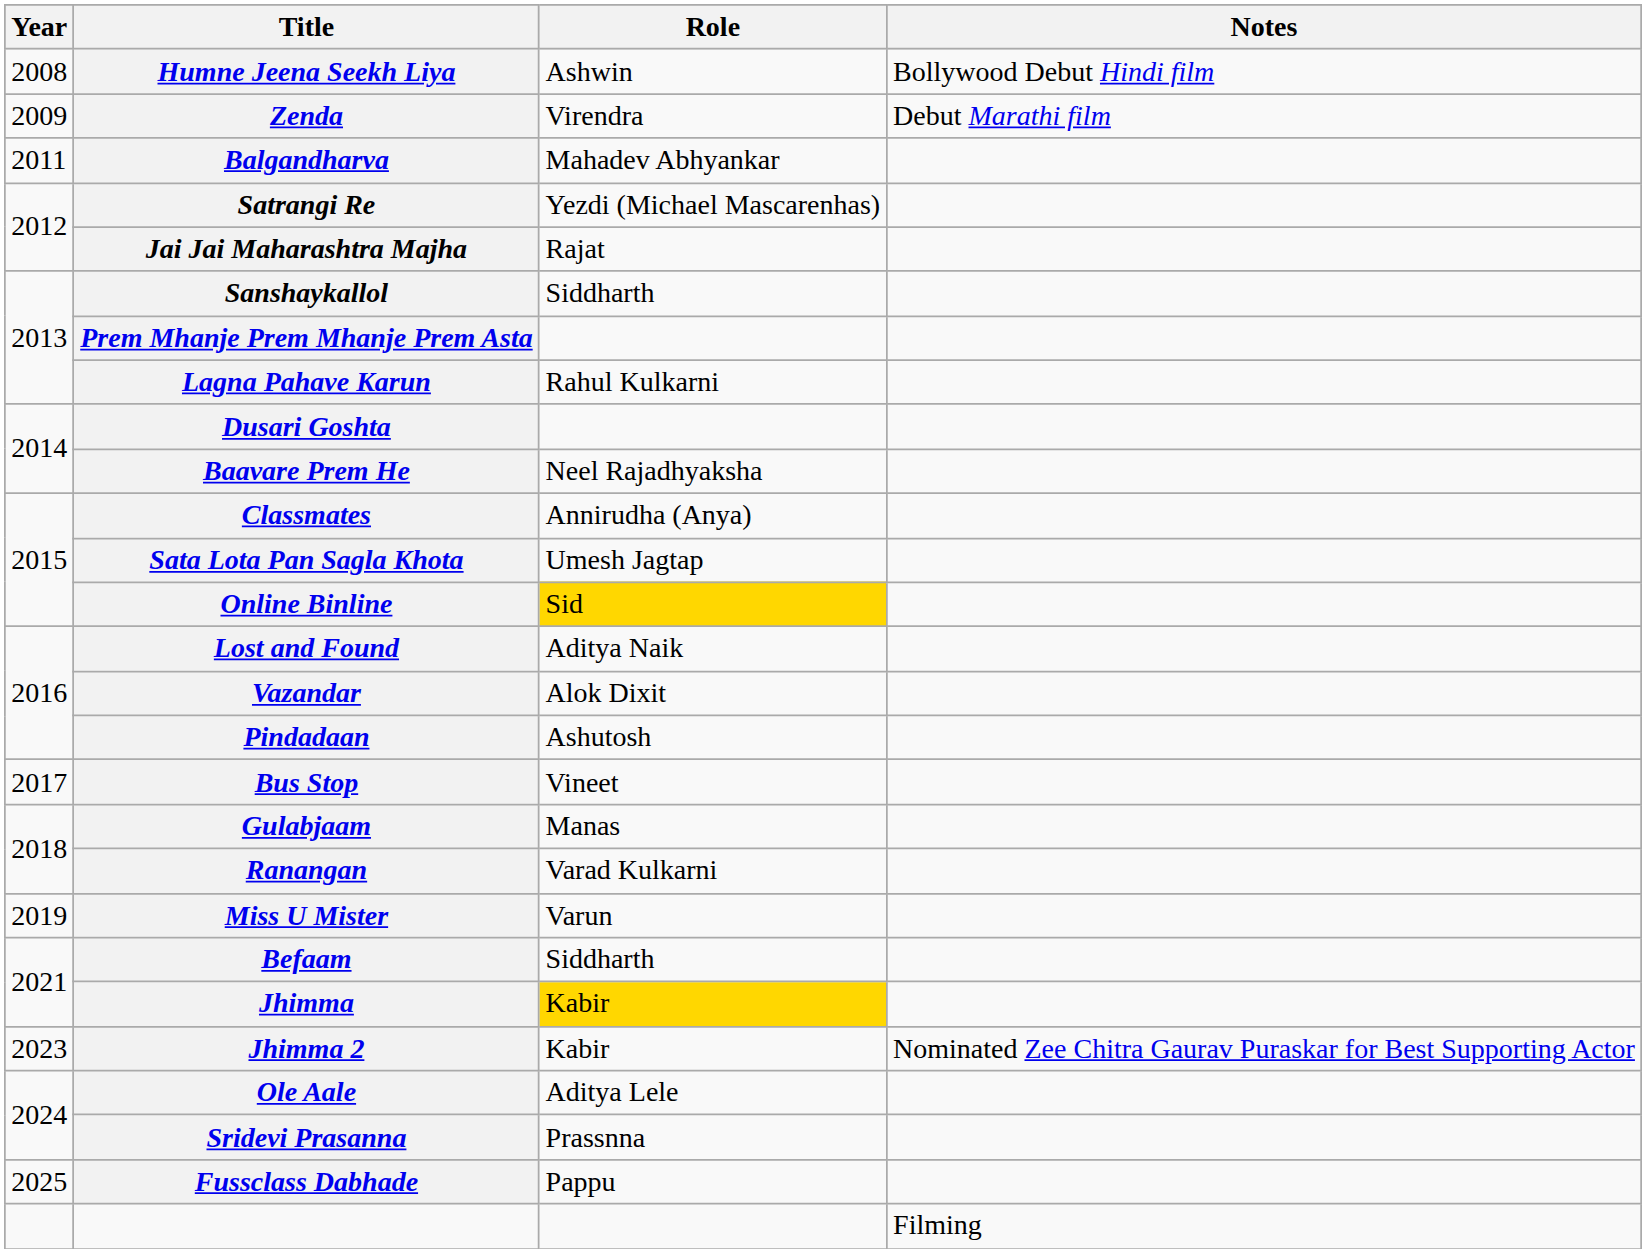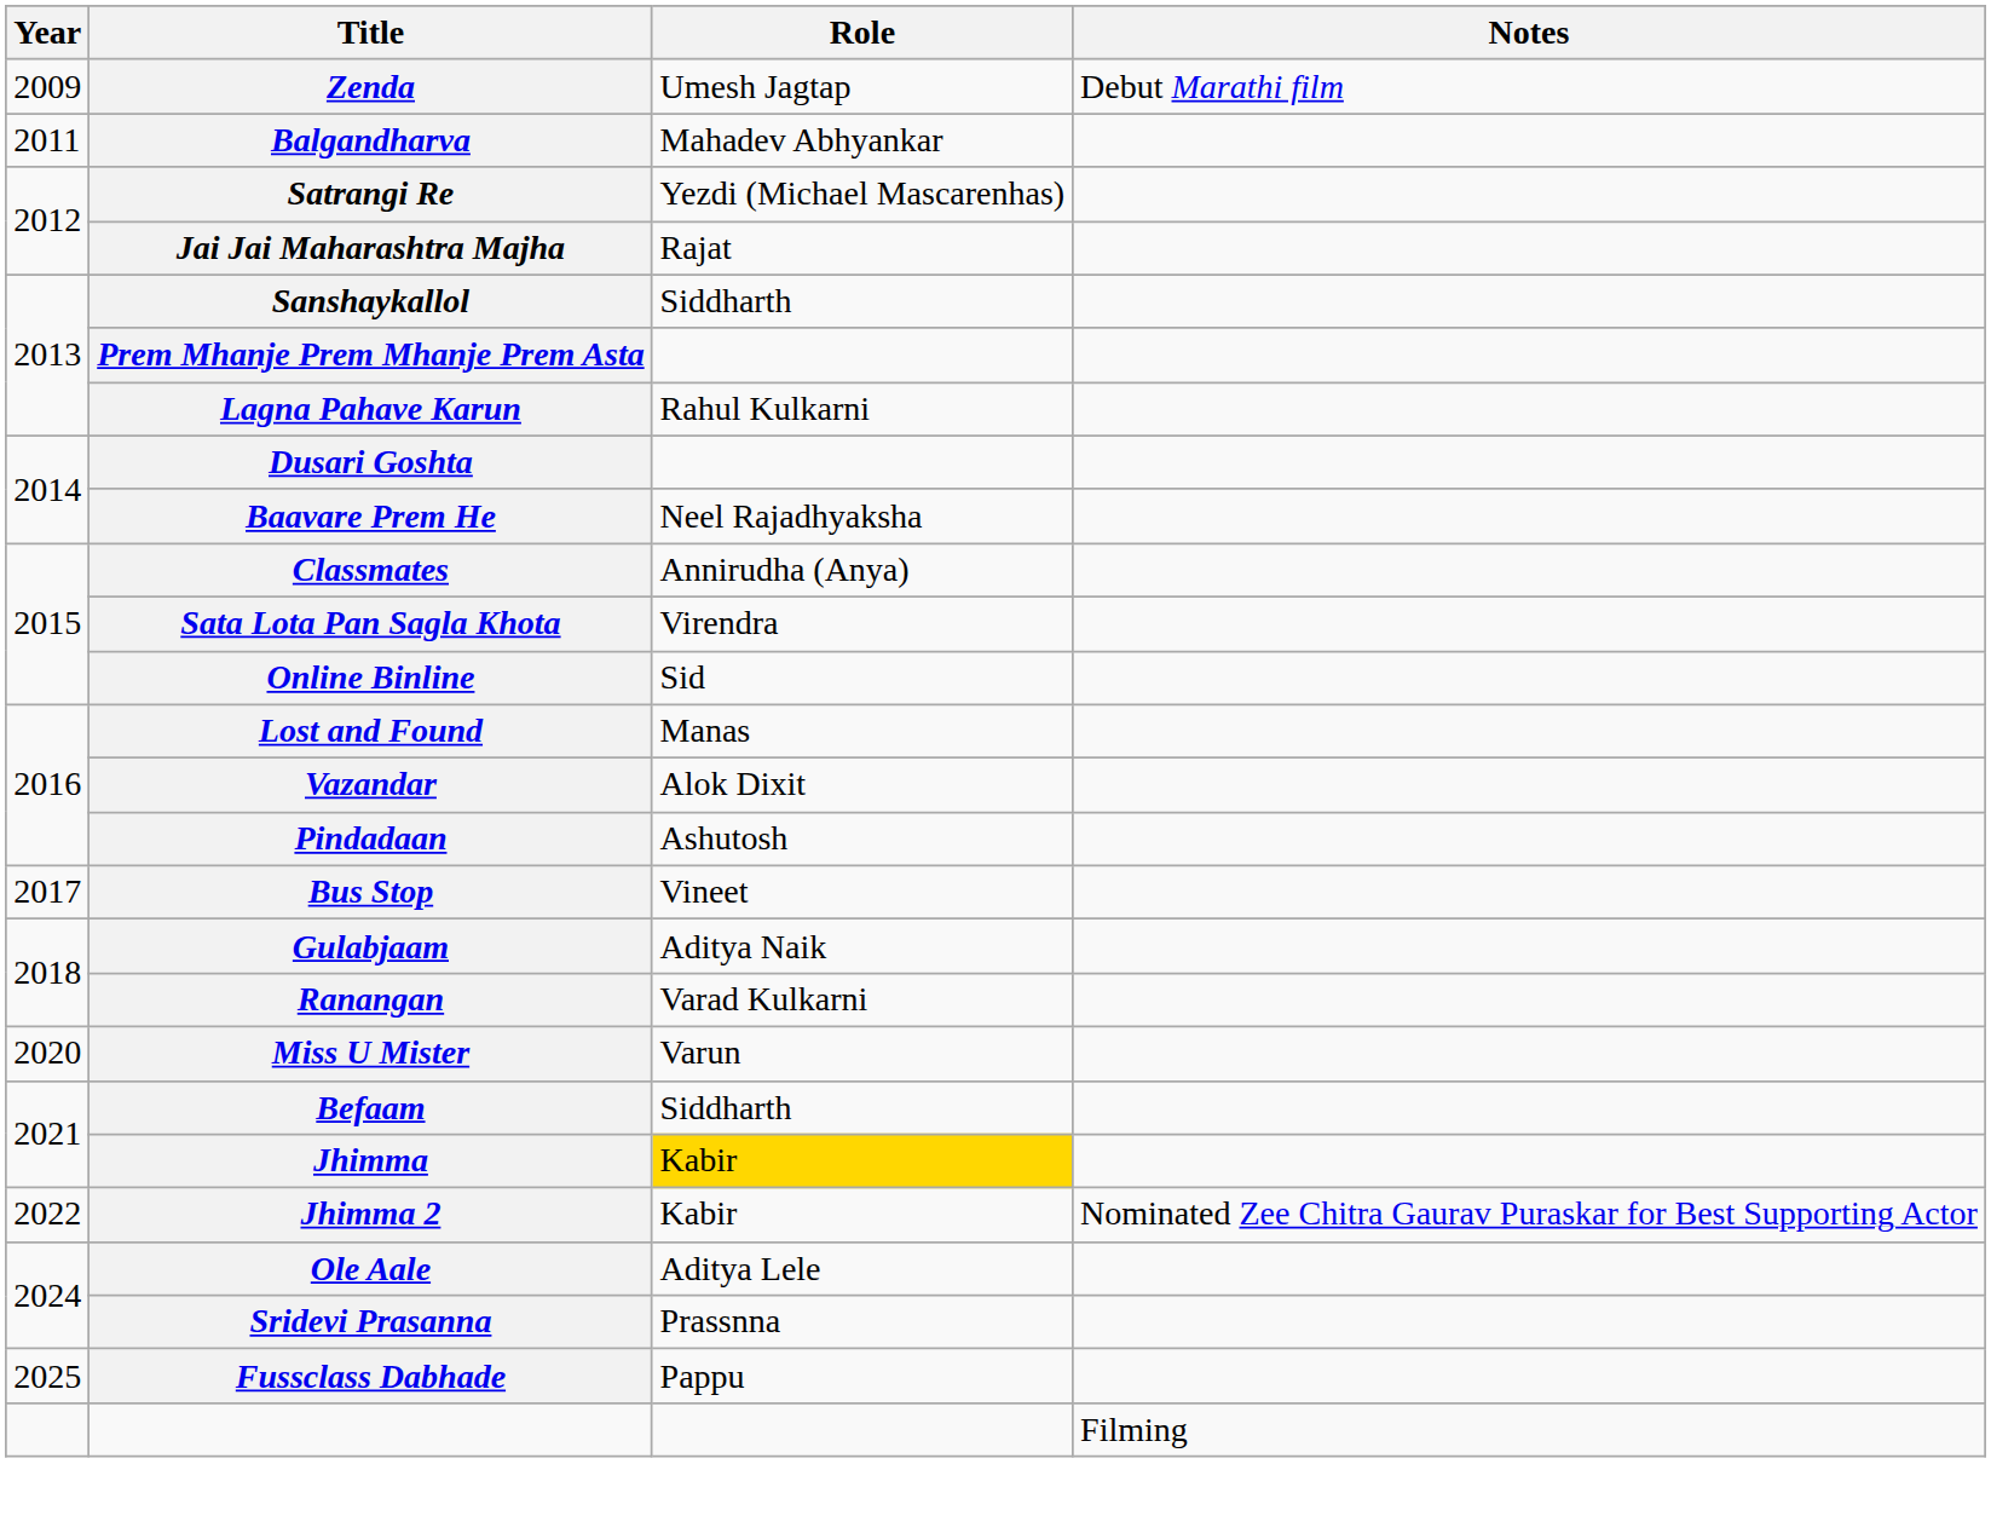 <table class="wikitable sortable plainrowheaders">
 <tr style="background:#ccc; text-align:center;">
 <th scope="col">Year</th>
 <th scope="col">Title</th>
 <th scope="col">Role</th>
 <th scope="col">Notes</th>
 </tr>
 <tr>
-<td>2008</td>
-<th scope="row"><em><a href='#'>Humne Jeena Seekh Liya</a></em></th>
-<td>Ashwin</td>
-<td>Bollywood Debut <em><a href='#'>Hindi film</a></em></td>
-</tr>
-<tr>
 <td>2009</td>
 <th scope="row"><em><a href='#'>Zenda</a></em></th>
-<td>Virendra</td>
+<td>Umesh Jagtap</td>
 <td>Debut <em><a href='#'>Marathi film</a></em></td>
 </tr>
 <tr>
 <td>2011</td>
 <th scope="row"><em><a href='#'>Balgandharva</a></em></th>
 <td>Mahadev Abhyankar</td>
 <td></td>
 </tr>
 <tr>
 <td rowspan="2">2012</td>
 <th scope="row"><em>Satrangi Re</em></th>
 <td>Yezdi (Michael Mascarenhas)</td>
 <td></td>
 </tr>
 <tr>
 <th scope="row"><em>Jai Jai Maharashtra Majha</em></th>
 <td>Rajat</td>
 <td></td>
 </tr>
 <tr>
 <td rowspan="3">2013</td>
 <th scope="row"><em>Sanshaykallol</em></th>
 <td>Siddharth</td>
 <td></td>
 </tr>
 <tr>
 <th scope="row"><em><a href='#'>Prem Mhanje Prem Mhanje Prem Asta</a></em></th>
 <td></td>
 <td></td>
 </tr>
 <tr>
 <th scope="row"><em><a href='#'>Lagna Pahave Karun</a></em></th>
 <td>Rahul Kulkarni</td>
 <td></td>
 </tr>
 <tr>
 <td rowspan="2">2014</td>
 <th scope="row"><em><a href='#'>Dusari Goshta</a></em></th>
 <td></td>
 <td></td>
 </tr>
 <tr>
 <th scope="row"><em><a href='#'>Baavare Prem He</a></em></th>
 <td>Neel Rajadhyaksha</td>
 <td></td>
 </tr>
 <tr>
 <td rowspan="3">2015</td>
 <th scope="row"><em><a href='#'>Classmates</a></em></th>
 <td>Annirudha (Anya)</td>
 <td></td>
 </tr>
 <tr>
 <th scope="row"><em><a href='#'>Sata Lota Pan Sagla Khota</a></em></th>
-<td>Umesh Jagtap</td>
+<td>Virendra</td>
 <td></td>
 </tr>
 <tr>
 <th scope="row"><em><a href='#'>Online Binline</a></em></th>
-<td style="background: gold;">Sid</td>
+<td>Sid</td>
 <td></td>
 </tr>
 <tr>
 <td rowspan="3">2016</td>
 <th scope="row"><em><a href='#'>Lost and Found</a></em></th>
-<td>Aditya Naik</td>
+<td>Manas</td>
 <td></td>
 </tr>
 <tr>
 <th scope="row"><em><a href='#'>Vazandar</a></em></th>
 <td>Alok Dixit</td>
 <td></td>
 </tr>
 <tr>
 <th scope="row"><em><a href='#'>Pindadaan</a></em></th>
 <td>Ashutosh</td>
 <td></td>
 </tr>
 <tr>
 <td>2017</td>
 <th scope="row"><em><a href='#'>Bus Stop</a></em></th>
 <td>Vineet</td>
 <td></td>
 </tr>
 <tr>
 <td rowspan="2">2018</td>
 <th scope="row"><em><a href='#'>Gulabjaam</a></em></th>
-<td>Manas</td>
+<td>Aditya Naik</td>
 <td></td>
 </tr>
 <tr>
 <th scope="row"><em><a href='#'>Ranangan</a></em></th>
 <td>Varad Kulkarni</td>
 <td></td>
 </tr>
 <tr>
-<td>2019</td>
+<td>2020</td>
 <th scope="row"><em><a href='#'>Miss U Mister</a></em></th>
 <td>Varun</td>
 <td></td>
 </tr>
 <tr>
 <td rowspan="2">2021</td>
 <th scope="row"><em><a href='#'>Befaam</a></em></th>
 <td>Siddharth</td>
 <td></td>
 </tr>
 <tr>
 <th scope="row"><em><a href='#'>Jhimma</a></em></th>
 <td style="background: gold;">Kabir</td>
 <td></td>
 </tr>
 <tr>
-<td>2023</td>
+<td>2022</td>
 <th scope="row"><em><a href='#'>Jhimma 2</a></em></th>
 <td>Kabir</td>
 <td>Nominated <a href='#'>Zee Chitra Gaurav Puraskar for Best Supporting Actor</a></td>
 </tr>
 <tr>
 <td rowspan="2">2024</td>
 <th scope="row"><em><a href='#'>Ole Aale</a></em></th>
 <td>Aditya Lele</td>
 <td></td>
 </tr>
 <tr>
 <th scope="row"><em><a href='#'>Sridevi Prasanna</a></em></th>
 <td>Prassnna</td>
 <td></td>
 </tr>
 <tr>
 <td>2025</td>
 <th scope="row"><em><a href='#'>Fussclass Dabhade</a></em></th>
 <td>Pappu</td>
 <td></td>
 </tr>
 <tr>
 <td></td>
 <td></td>
 <td></td>
 <td>Filming</td>
 </tr>
 </table>
